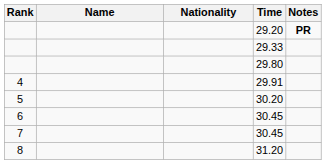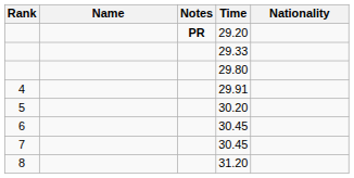 <table class="wikitable sortable" style="text-align:center">
 <tr>
 <th>Rank</th>
 <th style="width:180px">Name</th>
+<th>Notes</th>
+<th>Time</th>
 <th style="width:125px">Nationality</th>
-<th>Time</th>
-<th>Notes</th>
 </tr>
 <tr>
 <td></td>
 <td style="text-align:left;"></td>
+<td><strong>PR</strong></td>
+<td>29.20</td>
 <td style="text-align:left;"></td>
-<td>29.20</td>
-<td><strong>PR</strong></td>
 </tr>
 <tr>
 <td></td>
 <td style="text-align:left;"></td>
+<td></td>
+<td>29.33</td>
 <td style="text-align:left;"></td>
-<td>29.33</td>
-<td></td>
 </tr>
 <tr>
 <td></td>
 <td style="text-align:left;"></td>
+<td></td>
+<td>29.80</td>
 <td style="text-align:left;"></td>
-<td>29.80</td>
-<td></td>
 </tr>
 <tr>
 <td>4</td>
 <td style="text-align:left;"></td>
+<td></td>
+<td>29.91</td>
 <td style="text-align:left;"></td>
-<td>29.91</td>
-<td></td>
 </tr>
 <tr>
 <td>5</td>
 <td style="text-align:left;"></td>
+<td></td>
+<td>30.20</td>
 <td style="text-align:left;"></td>
-<td>30.20</td>
-<td></td>
 </tr>
 <tr>
 <td>6</td>
 <td style="text-align:left;"></td>
+<td></td>
+<td>30.45</td>
 <td style="text-align:left;"></td>
-<td>30.45</td>
-<td></td>
 </tr>
 <tr>
 <td>7</td>
 <td style="text-align:left;"></td>
+<td></td>
+<td>30.45</td>
 <td style="text-align:left;"></td>
-<td>30.45</td>
-<td></td>
 </tr>
 <tr>
 <td>8</td>
 <td style="text-align:left;"></td>
+<td></td>
+<td>31.20</td>
 <td style="text-align:left;"></td>
-<td>31.20</td>
-<td></td>
 </tr>
 </table>
